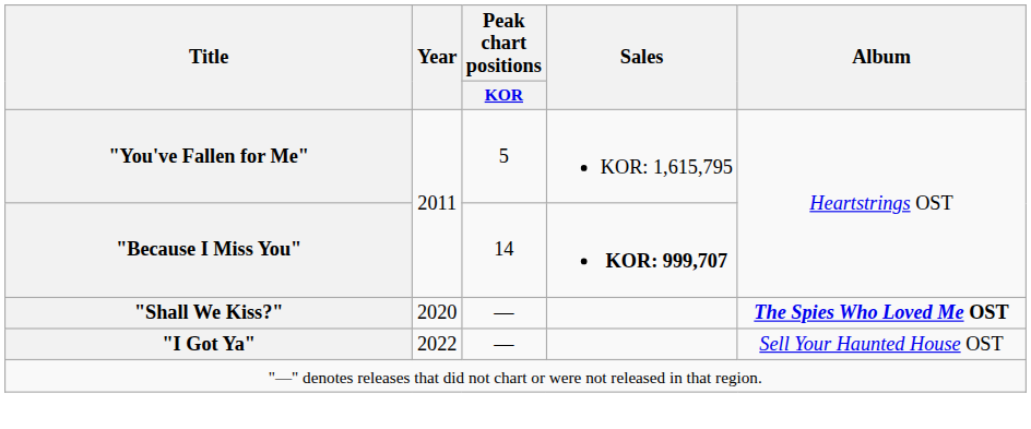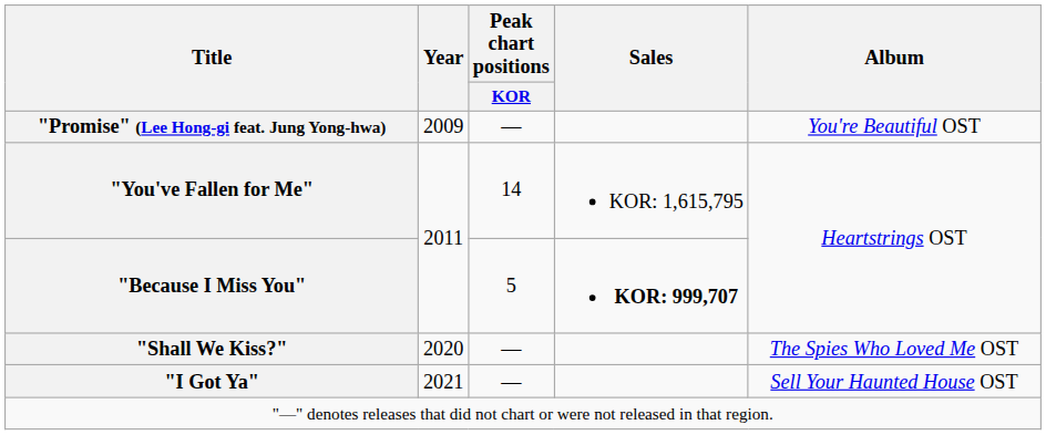 <table class="wikitable plainrowheaders" style="text-align:center;">
 <tr>
 <th rowspan="2" style="width:20em;">Title</th>
 <th rowspan="2">Year</th>
 <th colspan="1">Peak chart positions</th>
 <th rowspan="2">Sales</th>
 <th rowspan="2" style="width:14em;">Album</th>
 </tr>
 <tr>
 <th scope="col" style="width:2.5em;font-size:85%;"><a href='#'>KOR</a><br></th>
 </tr>
 <tr>
+<th scope="row">"Promise" <small>(<a href='#'>Lee Hong-gi</a> feat. Jung Yong-hwa)</small></th>
+<td>2009</td>
+<td>—</td>
+<td></td>
+<td><em><a href='#'>You're Beautiful</a></em> OST</td>
+</tr>
+<tr>
 <th scope="row">"You've Fallen for Me" </th>
 <td rowspan="2">2011</td>
-<td>5</td>
+<td>14</td>
 <td><br><ul><li>KOR: 1,615,795</li></ul></td>
 <td rowspan="2"><em><a href='#'>Heartstrings</a></em> OST</td>
 </tr>
 <tr>
 <th scope="row">"Because I Miss You" </th>
-<td>14</td>
+<td>5</td>
 <td><strong><br><ul><li>KOR: 999,707</li></ul></strong></td>
 </tr>
 <tr>
 <th scope="row">"Shall We Kiss?" </th>
 <td>2020</td>
 <td>—</td>
 <td></td>
-<td><strong><em><a href='#'>The Spies Who Loved Me</a></em> OST</strong></td>
+<td><em><a href='#'>The Spies Who Loved Me</a></em> OST</td>
 </tr>
 <tr>
 <th scope="row">"I Got Ya"</th>
-<td>2022</td>
+<td>2021</td>
 <td>—</td>
 <td></td>
 <td><em><a href='#'>Sell Your Haunted House</a></em> OST</td>
 </tr>
 <tr>
 <td colspan="5"><small>"—" denotes releases that did not chart or were not released in that region.</small></td>
 </tr>
 </table>
